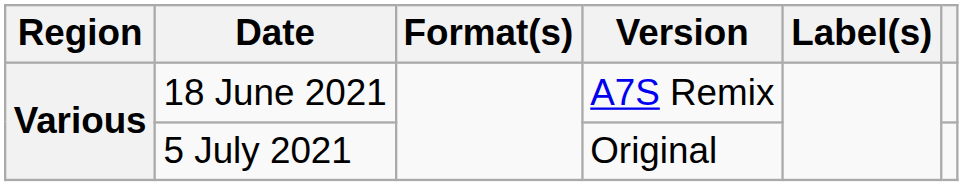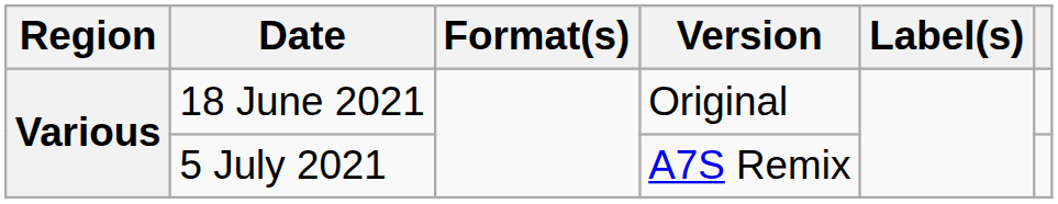 <table class="wikitable plainrowheaders">
 <tr>
 <th scope="col">Region</th>
 <th scope="col">Date</th>
 <th scope="col">Format(s)</th>
 <th>Version</th>
 <th scope="col">Label(s)</th>
 <th scope="col"></th>
 </tr>
 <tr>
 <th rowspan="2" scope="row">Various</th>
 <td>18 June 2021</td>
 <td rowspan="2"></td>
-<td><a href='#'>A7S</a> Remix</td>
+<td>Original</td>
 <td rowspan="2"></td>
 <td style="text-align:center;"></td>
 </tr>
 <tr>
 <td>5 July 2021</td>
-<td>Original</td>
+<td><a href='#'>A7S</a> Remix</td>
 <td></td>
 </tr>
 </table>
